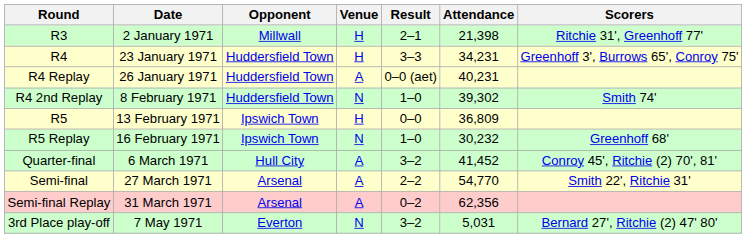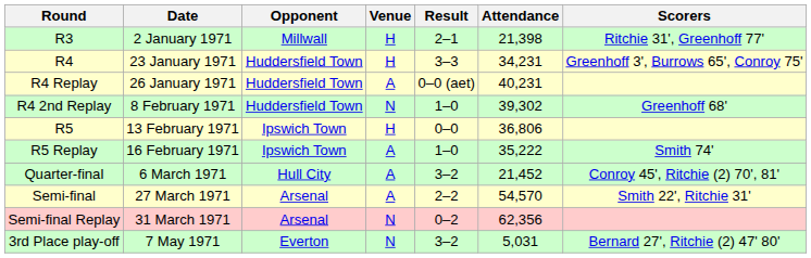 <table class="wikitable" style="font-size:100%; text-align:center">
 <tr>
 <th>Round</th>
 <th>Date</th>
 <th>Opponent</th>
 <th>Venue</th>
 <th>Result</th>
 <th>Attendance</th>
 <th>Scorers</th>
 </tr>
 <tr style="background-color: #CCFFCC;">
 <td>R3</td>
 <td>2 January 1971</td>
 <td><a href='#'>Millwall</a></td>
 <td><a href='#'>H</a></td>
 <td>2–1</td>
 <td>21,398</td>
 <td><a href='#'>Ritchie</a> 31', <a href='#'>Greenhoff</a> 77'</td>
 </tr>
 <tr style="background-color: #FFFFCC;">
 <td>R4</td>
 <td>23 January 1971</td>
 <td><a href='#'>Huddersfield Town</a></td>
 <td><a href='#'>H</a></td>
 <td>3–3</td>
 <td>34,231</td>
 <td><a href='#'>Greenhoff</a> 3', <a href='#'>Burrows</a> 65', <a href='#'>Conroy</a> 75'</td>
 </tr>
 <tr style="background-color: #FFFFCC;">
 <td>R4 Replay</td>
 <td>26 January 1971</td>
 <td><a href='#'>Huddersfield Town</a></td>
 <td><a href='#'>A</a></td>
 <td>0–0 (aet)</td>
 <td>40,231</td>
 <td></td>
 </tr>
 <tr style="background-color: #CCFFCC;">
 <td>R4 2nd Replay</td>
 <td>8 February 1971</td>
 <td><a href='#'>Huddersfield Town</a></td>
 <td><a href='#'>N</a></td>
 <td>1–0</td>
 <td>39,302</td>
-<td><a href='#'>Smith</a> 74'</td>
+<td><a href='#'>Greenhoff</a> 68'</td>
 </tr>
 <tr style="background-color: #FFFFCC;">
 <td>R5</td>
 <td>13 February 1971</td>
 <td><a href='#'>Ipswich Town</a></td>
 <td><a href='#'>H</a></td>
 <td>0–0</td>
-<td>36,809</td>
+<td>36,806</td>
 <td></td>
 </tr>
 <tr style="background-color: #CCFFCC;">
 <td>R5 Replay</td>
 <td>16 February 1971</td>
 <td><a href='#'>Ipswich Town</a></td>
-<td><a href='#'>N</a></td>
+<td><a href='#'>A</a></td>
 <td>1–0</td>
-<td>30,232</td>
-<td><a href='#'>Greenhoff</a> 68'</td>
+<td>35,222</td>
+<td><a href='#'>Smith</a> 74'</td>
 </tr>
 <tr style="background-color: #CCFFCC;">
 <td>Quarter-final</td>
 <td>6 March 1971</td>
 <td><a href='#'>Hull City</a></td>
 <td><a href='#'>A</a></td>
 <td>3–2</td>
-<td>41,452</td>
+<td>21,452</td>
 <td><a href='#'>Conroy</a> 45', <a href='#'>Ritchie</a> (2) 70', 81'</td>
 </tr>
 <tr style="background-color: #FFFFCC;">
 <td>Semi-final</td>
 <td>27 March 1971</td>
 <td><a href='#'>Arsenal</a></td>
 <td><a href='#'>A</a></td>
 <td>2–2</td>
-<td>54,770</td>
+<td>54,570</td>
 <td><a href='#'>Smith</a> 22', <a href='#'>Ritchie</a> 31'</td>
 </tr>
 <tr style="background-color: #FFCCCC;">
 <td>Semi-final Replay</td>
 <td>31 March 1971</td>
 <td><a href='#'>Arsenal</a></td>
-<td><a href='#'>A</a></td>
+<td><a href='#'>N</a></td>
 <td>0–2</td>
 <td>62,356</td>
 <td></td>
 </tr>
 <tr style="background-color: #CCFFCC;">
 <td>3rd Place play-off</td>
 <td>7 May 1971</td>
 <td><a href='#'>Everton</a></td>
 <td><a href='#'>N</a></td>
 <td>3–2</td>
 <td>5,031</td>
 <td><a href='#'>Bernard</a> 27', <a href='#'>Ritchie</a> (2) 47' 80'</td>
 </tr>
 </table>
